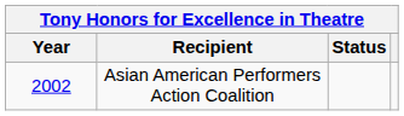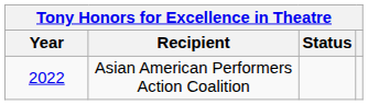 <table class="wikitable sortable" style="text-align: center">
 <tr>
 <th colspan="4" style="text-align:center;"><strong><a href='#'>Tony Honors for Excellence in Theatre</a></strong></th>
 </tr>
 <tr style="background:#ebft5ff;">
 <th style="width:075px;">Year</th>
 <th style="width:200px;">Recipient</th>
 <th>Status</th>
 <th></th>
 </tr>
 <tr>
-<td><a href='#'>2002</a></td>
+<td><a href='#'>2022</a></td>
 <td>Asian American Performers Action Coalition</td>
 <td></td>
 <td></td>
 </tr>
 </table>
